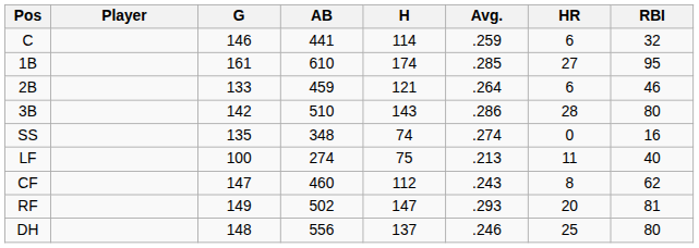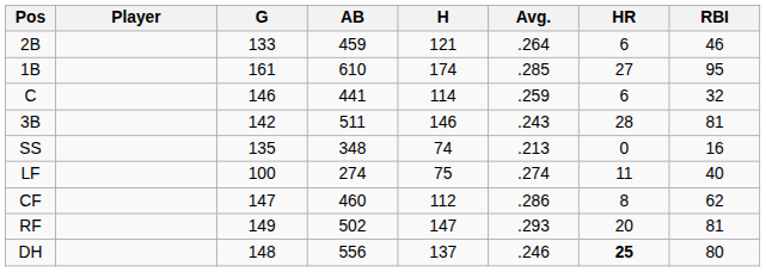 <table class="wikitable sortable">
 <tr>
 <th bgcolor="#DDDDFF" width="5%">Pos</th>
 <th bgcolor="#DDDDFF" width="16%">Player</th>
 <th bgcolor="#DDDDFF" width="9%">G</th>
 <th bgcolor="#DDDDFF" width="9%">AB</th>
 <th bgcolor="#DDDDFF" width="9%">H</th>
 <th bgcolor="#DDDDFF" width="9%">Avg.</th>
 <th bgcolor="#DDDDFF" width="9%">HR</th>
 <th bgcolor="#DDDDFF" width="9%">RBI</th>
 </tr>
 <tr align=center>
-<td>C</td>
+<td>2B</td>
 <td></td>
-<td>146</td>
-<td>441</td>
-<td>114</td>
-<td>.259</td>
+<td>133</td>
+<td>459</td>
+<td>121</td>
+<td>.264</td>
 <td>6</td>
-<td>32</td>
+<td>46</td>
 </tr>
 <tr align=center>
 <td>1B</td>
 <td></td>
 <td>161</td>
 <td>610</td>
 <td>174</td>
 <td>.285</td>
 <td>27</td>
 <td>95</td>
 </tr>
 <tr align=center>
-<td>2B</td>
+<td>C</td>
 <td></td>
-<td>133</td>
-<td>459</td>
-<td>121</td>
-<td>.264</td>
+<td>146</td>
+<td>441</td>
+<td>114</td>
+<td>.259</td>
 <td>6</td>
-<td>46</td>
+<td>32</td>
 </tr>
 <tr align=center>
 <td>3B</td>
 <td></td>
 <td>142</td>
-<td>510</td>
-<td>143</td>
-<td>.286</td>
+<td>511</td>
+<td>146</td>
+<td>.243</td>
 <td>28</td>
-<td>80</td>
+<td>81</td>
 </tr>
 <tr align=center>
 <td>SS</td>
 <td></td>
 <td>135</td>
 <td>348</td>
 <td>74</td>
-<td>.274</td>
+<td>.213</td>
 <td>0</td>
 <td>16</td>
 </tr>
 <tr align=center>
 <td>LF</td>
 <td></td>
 <td>100</td>
 <td>274</td>
 <td>75</td>
-<td>.213</td>
+<td>.274</td>
 <td>11</td>
 <td>40</td>
 </tr>
 <tr align=center>
 <td>CF</td>
 <td></td>
 <td>147</td>
 <td>460</td>
 <td>112</td>
-<td>.243</td>
+<td>.286</td>
 <td>8</td>
 <td>62</td>
 </tr>
 <tr align=center>
 <td>RF</td>
 <td></td>
 <td>149</td>
 <td>502</td>
 <td>147</td>
 <td>.293</td>
 <td>20</td>
 <td>81</td>
 </tr>
 <tr align=center>
 <td>DH</td>
 <td></td>
 <td>148</td>
 <td>556</td>
 <td>137</td>
 <td>.246</td>
-<td>25</td>
+<td><strong>25</strong></td>
 <td>80</td>
 </tr>
 </table>
